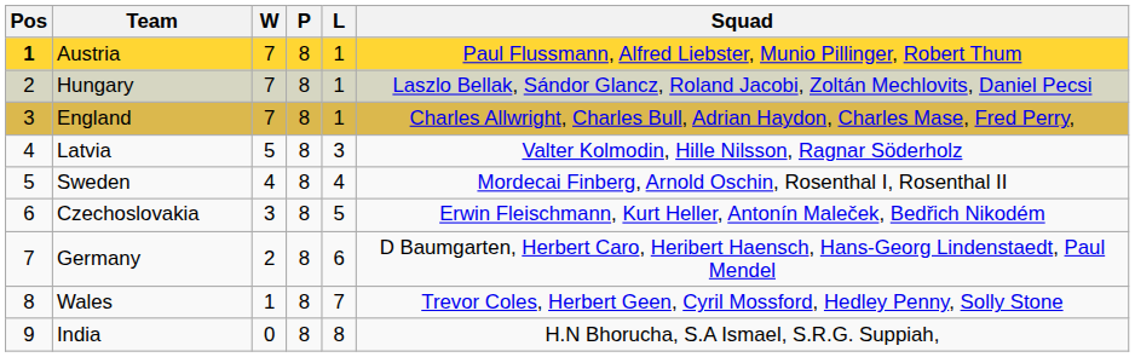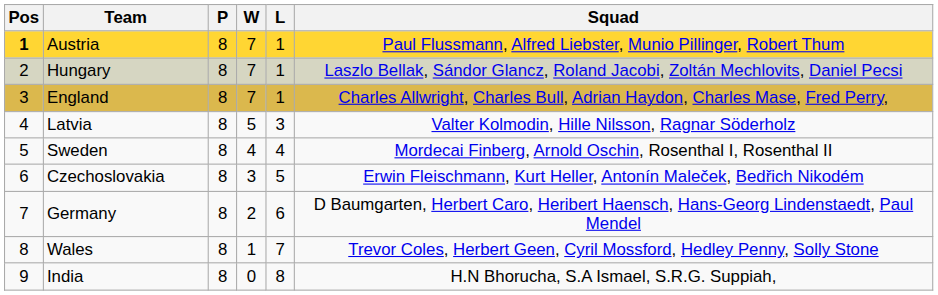 <table class="wikitable" style="font-size: 100%">
 <tr>
 <th width=15>Pos</th>
 <th width=150>Team</th>
+<th width=20>P</th>
 <th width=20>W</th>
-<th width=20>P</th>
 <th width=20>L</th>
 <th width=600>Squad</th>
 </tr>
 <tr align=center style="background: #FFD633;">
 <td><strong>1</strong></td>
 <td align="left"> Austria</td>
+<td>8</td>
 <td>7</td>
-<td>8</td>
 <td>1</td>
 <td><a href='#'>Paul Flussmann</a>, <a href='#'>Alfred Liebster</a>, <a href='#'>Munio Pillinger</a>, <a href='#'>Robert Thum</a></td>
 </tr>
 <tr align=center style="background: #D6D6C2;">
 <td>2</td>
 <td align="left"> Hungary</td>
+<td>8</td>
 <td>7</td>
-<td>8</td>
 <td>1</td>
 <td><a href='#'>Laszlo Bellak</a>, <a href='#'>Sándor Glancz</a>, <a href='#'>Roland Jacobi</a>, <a href='#'>Zoltán Mechlovits</a>, <a href='#'>Daniel Pecsi</a></td>
 </tr>
 <tr align=center style="background: #DBB84D;">
 <td>3</td>
 <td align="left"> England</td>
+<td>8</td>
 <td>7</td>
-<td>8</td>
 <td>1</td>
 <td><a href='#'>Charles Allwright</a>, <a href='#'>Charles Bull</a>, <a href='#'>Adrian Haydon</a>, <a href='#'>Charles Mase</a>, <a href='#'>Fred Perry</a>,</td>
 </tr>
 <tr align=center>
 <td>4</td>
 <td align="left"> Latvia</td>
+<td>8</td>
 <td>5</td>
-<td>8</td>
 <td>3</td>
 <td><a href='#'>Valter Kolmodin</a>, <a href='#'>Hille Nilsson</a>, <a href='#'>Ragnar Söderholz</a></td>
 </tr>
 <tr align=center>
 <td>5</td>
 <td align="left"> Sweden</td>
+<td>8</td>
 <td>4</td>
-<td>8</td>
 <td>4</td>
 <td><a href='#'>Mordecai Finberg</a>,  <a href='#'>Arnold Oschin</a>, Rosenthal I, Rosenthal II</td>
 </tr>
 <tr align=center>
 <td>6</td>
 <td align="left"> Czechoslovakia</td>
+<td>8</td>
 <td>3</td>
-<td>8</td>
 <td>5</td>
 <td><a href='#'>Erwin Fleischmann</a>, <a href='#'>Kurt Heller</a>, <a href='#'>Antonín Maleček</a>, <a href='#'>Bedřich Nikodém</a></td>
 </tr>
 <tr align=center>
 <td>7</td>
 <td align="left"> Germany</td>
+<td>8</td>
 <td>2</td>
-<td>8</td>
 <td>6</td>
 <td>D Baumgarten, <a href='#'>Herbert Caro</a>, <a href='#'>Heribert Haensch</a>, <a href='#'>Hans-Georg Lindenstaedt</a>, <a href='#'>Paul Mendel</a></td>
 </tr>
 <tr align=center>
 <td>8</td>
 <td align="left"> Wales</td>
+<td>8</td>
 <td>1</td>
-<td>8</td>
 <td>7</td>
 <td><a href='#'>Trevor Coles</a>, <a href='#'>Herbert Geen</a>, <a href='#'>Cyril Mossford</a>, <a href='#'>Hedley Penny</a>, <a href='#'>Solly Stone</a></td>
 </tr>
 <tr align=center>
 <td>9</td>
 <td align="left"> India</td>
+<td>8</td>
 <td>0</td>
-<td>8</td>
 <td>8</td>
 <td>H.N Bhorucha, S.A Ismael, S.R.G. Suppiah,</td>
 </tr>
 </table>
